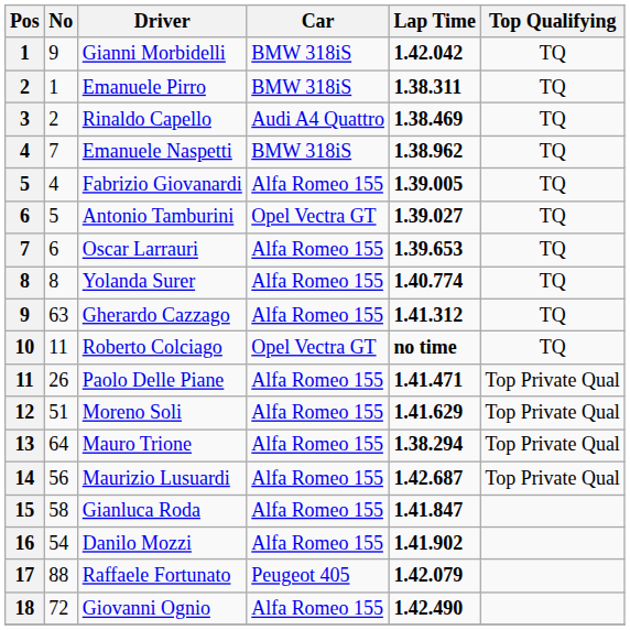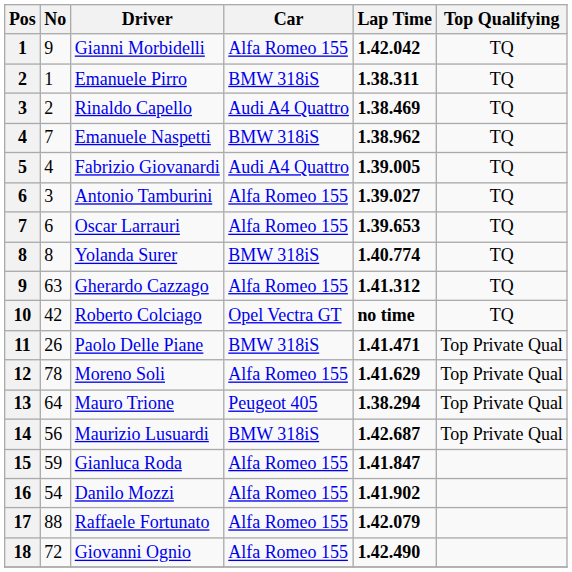 <table class="wikitable" style="font-size: 85%;">
 <tr>
 <th>Pos</th>
 <th>No</th>
 <th>Driver</th>
 <th>Car</th>
 <th>Lap Time</th>
 <th>Top Qualifying</th>
 </tr>
 <tr>
 <th>1</th>
 <td>9</td>
 <td> <a href='#'>Gianni Morbidelli</a></td>
-<td><a href='#'>BMW 318iS</a></td>
+<td><a href='#'>Alfa Romeo 155</a></td>
 <td><strong>1.42.042</strong></td>
 <td align=center>TQ</td>
 </tr>
 <tr>
 <th>2</th>
 <td>1</td>
 <td> <a href='#'>Emanuele Pirro</a></td>
 <td><a href='#'>BMW 318iS</a></td>
 <td><strong>1.38.311</strong></td>
 <td align=center>TQ</td>
 </tr>
 <tr>
 <th>3</th>
 <td>2</td>
 <td> <a href='#'>Rinaldo Capello</a></td>
 <td><a href='#'>Audi A4 Quattro</a></td>
 <td><strong>1.38.469</strong></td>
 <td align=center>TQ</td>
 </tr>
 <tr>
 <th>4</th>
 <td>7</td>
 <td> <a href='#'>Emanuele Naspetti</a></td>
 <td><a href='#'>BMW 318iS</a></td>
 <td><strong>1.38.962</strong></td>
 <td align=center>TQ</td>
 </tr>
 <tr>
 <th>5</th>
 <td>4</td>
 <td> <a href='#'>Fabrizio Giovanardi</a></td>
-<td><a href='#'>Alfa Romeo 155</a></td>
+<td><a href='#'>Audi A4 Quattro</a></td>
 <td><strong>1.39.005</strong></td>
 <td align=center>TQ</td>
 </tr>
 <tr>
 <th>6</th>
-<td>5</td>
+<td>3</td>
 <td> <a href='#'>Antonio Tamburini</a></td>
-<td><a href='#'> Opel Vectra GT</a></td>
+<td><a href='#'>Alfa Romeo 155</a></td>
 <td><strong>1.39.027</strong></td>
 <td align=center>TQ</td>
 </tr>
 <tr>
 <th>7</th>
 <td>6</td>
 <td> <a href='#'>Oscar Larrauri</a></td>
 <td><a href='#'>Alfa Romeo 155</a></td>
 <td><strong>1.39.653</strong></td>
 <td align=center>TQ</td>
 </tr>
 <tr>
 <th>8</th>
 <td>8</td>
 <td> <a href='#'>Yolanda Surer</a></td>
-<td><a href='#'>Alfa Romeo 155</a></td>
+<td><a href='#'>BMW 318iS</a></td>
 <td><strong>1.40.774</strong></td>
 <td align=center>TQ</td>
 </tr>
 <tr>
 <th>9</th>
 <td>63</td>
 <td> <a href='#'>Gherardo Cazzago</a></td>
 <td><a href='#'>Alfa Romeo 155</a></td>
 <td><strong>1.41.312</strong></td>
 <td align=center>TQ</td>
 </tr>
 <tr>
 <th>10</th>
-<td>11</td>
+<td>42</td>
 <td> <a href='#'>Roberto Colciago</a></td>
 <td><a href='#'> Opel Vectra GT</a></td>
 <td><strong>no time</strong></td>
 <td align=center>TQ</td>
 </tr>
 <tr>
 <th>11</th>
 <td>26</td>
 <td> <a href='#'>Paolo Delle Piane</a></td>
-<td><a href='#'>Alfa Romeo 155</a></td>
+<td><a href='#'>BMW 318iS</a></td>
 <td><strong>1.41.471</strong></td>
 <td align=center>Top Private Qual</td>
 </tr>
 <tr>
 <th>12</th>
-<td>51</td>
+<td>78</td>
 <td> <a href='#'>Moreno Soli</a></td>
 <td><a href='#'>Alfa Romeo 155</a></td>
 <td><strong>1.41.629</strong></td>
 <td align=center>Top Private Qual</td>
 </tr>
 <tr>
 <th>13</th>
 <td>64</td>
 <td> <a href='#'>Mauro Trione</a></td>
-<td><a href='#'>Alfa Romeo 155</a></td>
+<td><a href='#'>Peugeot 405</a></td>
 <td><strong>1.38.294</strong></td>
 <td align=center>Top Private Qual</td>
 </tr>
 <tr>
 <th>14</th>
 <td>56</td>
 <td> <a href='#'>Maurizio Lusuardi</a></td>
-<td><a href='#'>Alfa Romeo 155</a></td>
+<td><a href='#'>BMW 318iS</a></td>
 <td><strong>1.42.687</strong></td>
 <td align=center>Top Private Qual</td>
 </tr>
 <tr>
 <th>15</th>
-<td>58</td>
+<td>59</td>
 <td> <a href='#'>Gianluca Roda</a></td>
 <td><a href='#'>Alfa Romeo 155</a></td>
 <td><strong>1.41.847</strong></td>
 <td></td>
 </tr>
 <tr>
 <th>16</th>
 <td>54</td>
 <td> <a href='#'>Danilo Mozzi</a></td>
 <td><a href='#'>Alfa Romeo 155</a></td>
 <td><strong>1.41.902</strong></td>
 <td></td>
 </tr>
 <tr>
 <th>17</th>
 <td>88</td>
 <td> <a href='#'>Raffaele Fortunato</a></td>
-<td><a href='#'>Peugeot 405</a></td>
+<td><a href='#'>Alfa Romeo 155</a></td>
 <td><strong>1.42.079</strong></td>
 <td></td>
 </tr>
 <tr>
 <th>18</th>
 <td>72</td>
 <td> <a href='#'>Giovanni Ognio</a></td>
 <td><a href='#'>Alfa Romeo 155</a></td>
 <td><strong>1.42.490</strong></td>
 <td></td>
 </tr>
 <tr>
 </tr>
 </table>
